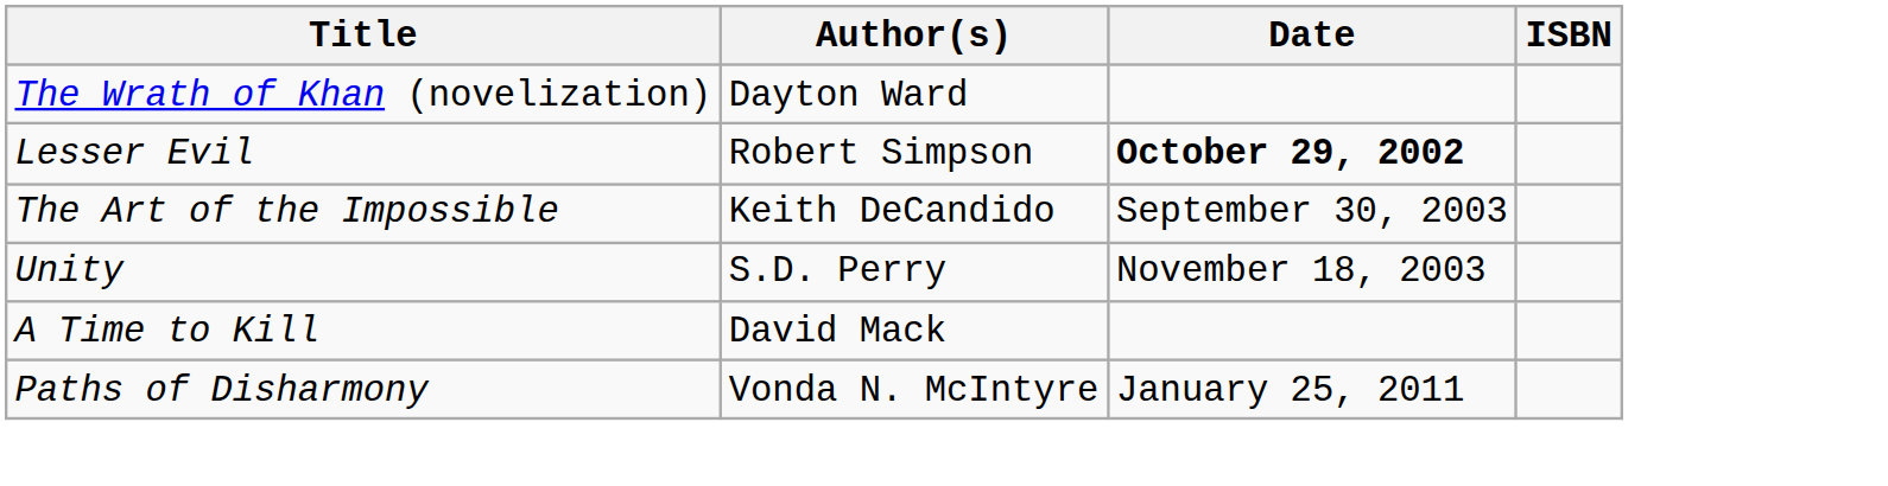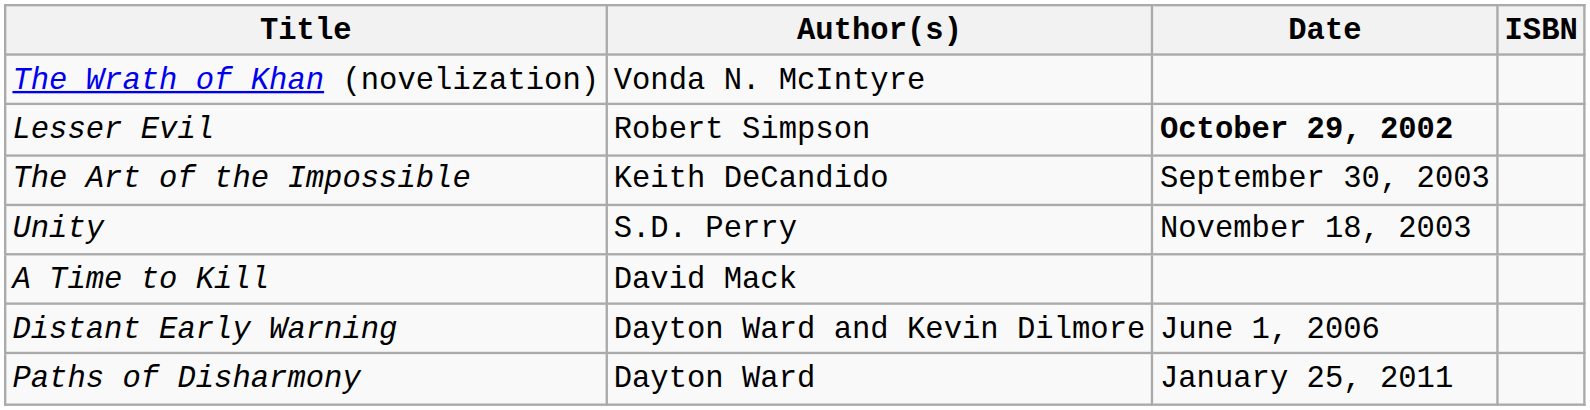 <table class="wikitable">
 <tr>
 <th>Title</th>
 <th>Author(s)</th>
 <th>Date</th>
 <th>ISBN</th>
 </tr>
 <tr>
 <td><em><a href='#'>The Wrath of Khan</a></em> (novelization)</td>
-<td>Dayton Ward</td>
+<td>Vonda N. McIntyre</td>
 <td></td>
 <td></td>
 </tr>
 <tr>
 <td><em>Lesser Evil</em></td>
 <td>Robert Simpson</td>
 <td><strong>October 29, 2002</strong></td>
 <td></td>
 </tr>
 <tr>
 <td><em>The Art of the Impossible</em></td>
 <td>Keith DeCandido</td>
 <td>September 30, 2003</td>
 <td></td>
 </tr>
 <tr>
 <td><em>Unity</em></td>
 <td>S.D. Perry</td>
 <td>November 18, 2003</td>
 <td></td>
 </tr>
 <tr>
 <td><em>A Time to Kill</em></td>
 <td>David Mack</td>
 <td></td>
 <td></td>
 </tr>
 <tr>
+<td><em>Distant Early Warning</em></td>
+<td>Dayton Ward and Kevin Dilmore</td>
+<td>June 1, 2006</td>
+<td></td>
+</tr>
+<tr>
 <td><em>Paths of Disharmony</em></td>
-<td>Vonda N. McIntyre</td>
+<td>Dayton Ward</td>
 <td>January 25, 2011</td>
 <td></td>
 </tr>
 </table>
